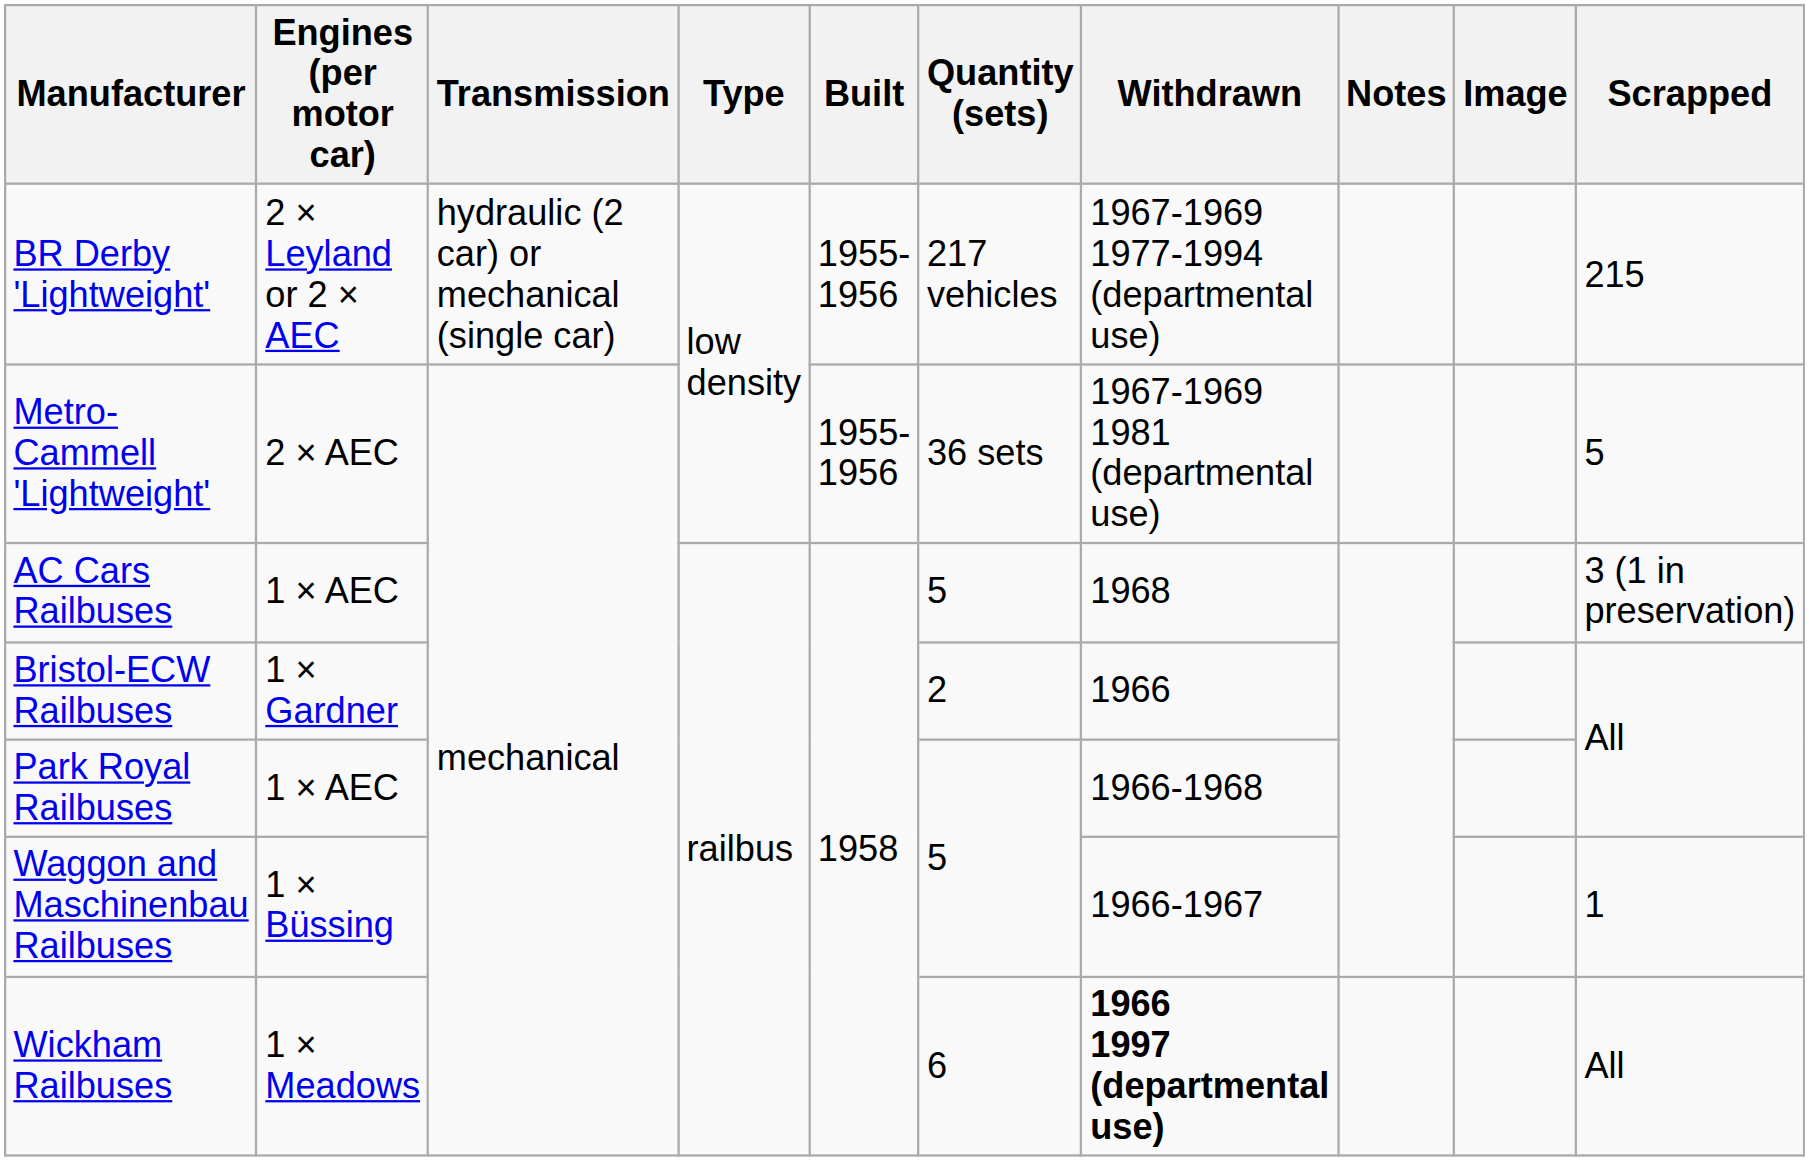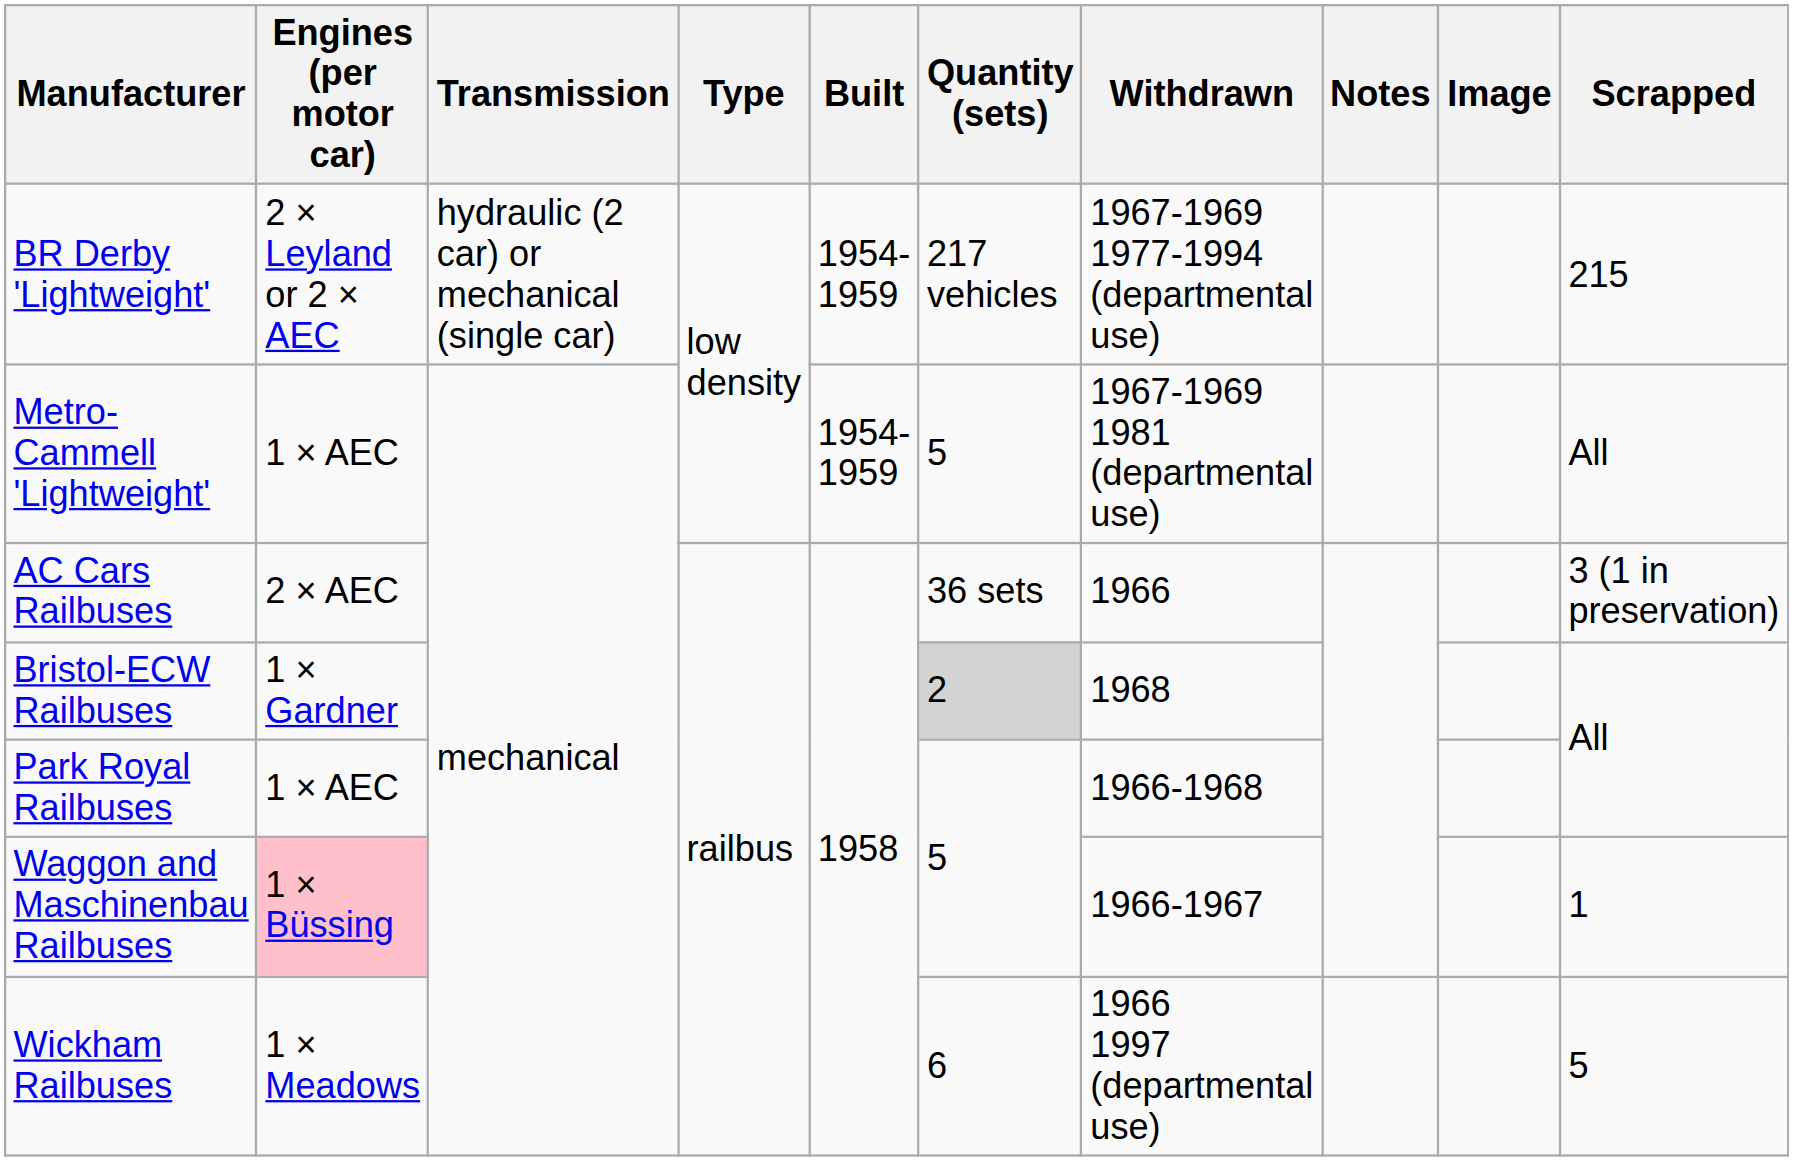 <table class="sort wikitable sortable">
 <tr>
 <th>Manufacturer</th>
 <th>Engines (per motor car)</th>
 <th>Transmission</th>
 <th>Type</th>
 <th>Built</th>
 <th>Quantity (sets)</th>
 <th>Withdrawn</th>
 <th>Notes</th>
 <th>Image</th>
 <th>Scrapped</th>
 </tr>
 <tr>
 <td><a href='#'>BR Derby 'Lightweight'</a></td>
 <td>2 × <a href='#'>Leyland</a>  or 2 × <a href='#'>AEC</a> </td>
 <td>hydraulic (2 car) or mechanical (single car)</td>
 <td rowspan="2">low density</td>
-<td>1955-1956</td>
+<td>1954-1959</td>
 <td>217 vehicles</td>
 <td>1967-1969<br>1977-1994 (departmental use)</td>
 <td></td>
 <td></td>
 <td>215</td>
 </tr>
 <tr>
 <td><a href='#'>Metro-Cammell 'Lightweight'</a></td>
-<td>2 × AEC </td>
+<td>1 × AEC </td>
 <td rowspan="6">mechanical</td>
-<td>1955-1956</td>
-<td>36 sets</td>
+<td>1954-1959</td>
+<td>5</td>
 <td>1967-1969<br>1981 (departmental use)</td>
 <td></td>
 <td></td>
-<td>5</td>
+<td>All</td>
 </tr>
 <tr>
 <td><a href='#'>AC Cars Railbuses</a></td>
-<td>1 × AEC </td>
+<td>2 × AEC </td>
 <td rowspan="5">railbus</td>
 <td rowspan="5">1958</td>
-<td>5</td>
-<td>1968</td>
+<td>36 sets</td>
+<td>1966</td>
 <td rowspan="4"></td>
 <td></td>
 <td>3 (1 in preservation)</td>
 </tr>
 <tr>
 <td><a href='#'>Bristol-ECW Railbuses</a></td>
 <td>1 × <a href='#'>Gardner</a> </td>
-<td>2</td>
-<td>1966</td>
+<td style="background: lightgrey;">2</td>
+<td>1968</td>
 <td></td>
 <td rowspan=2>All</td>
 </tr>
 <tr>
 <td><a href='#'>Park Royal Railbuses</a></td>
 <td>1 × AEC </td>
 <td rowspan="2">5</td>
 <td>1966-1968</td>
 <td></td>
 </tr>
 <tr>
 <td><a href='#'>Waggon and Maschinenbau Railbuses</a></td>
-<td>1 × <a href='#'>Büssing</a> </td>
+<td style="background: pink;">1 × <a href='#'>Büssing</a> </td>
 <td>1966-1967</td>
 <td></td>
 <td>1</td>
 </tr>
 <tr>
 <td><a href='#'>Wickham Railbuses</a></td>
 <td>1 × <a href='#'>Meadows</a> </td>
 <td>6</td>
-<td><strong>1966<br>1997 (departmental use)</strong></td>
+<td>1966<br>1997 (departmental use)</td>
 <td></td>
 <td></td>
-<td>All</td>
+<td>5</td>
 </tr>
 </table>
